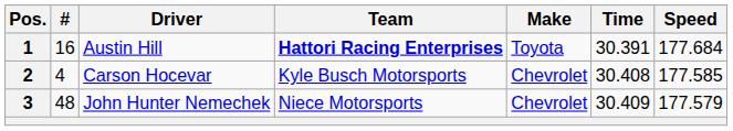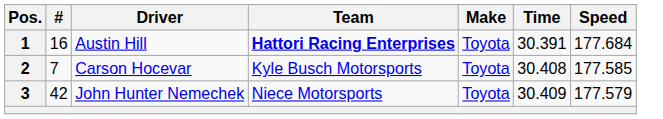 <table class="wikitable" style="font-size:95%">
 <tr>
 <th>Pos.</th>
 <th>#</th>
 <th>Driver</th>
 <th>Team</th>
 <th>Make</th>
 <th>Time</th>
 <th>Speed</th>
 </tr>
 <tr>
 <th>1</th>
 <td>16</td>
 <td><a href='#'>Austin Hill</a></td>
 <td><strong><a href='#'>Hattori Racing Enterprises</a></strong></td>
 <td><a href='#'>Toyota</a></td>
 <td>30.391</td>
 <td>177.684</td>
 </tr>
 <tr>
 <th>2</th>
-<td>4</td>
+<td>7</td>
 <td><a href='#'>Carson Hocevar</a></td>
 <td><a href='#'>Kyle Busch Motorsports</a></td>
-<td><a href='#'>Chevrolet</a></td>
+<td><a href='#'>Toyota</a></td>
 <td>30.408</td>
 <td>177.585</td>
 </tr>
 <tr>
 <th>3</th>
-<td>48</td>
+<td>42</td>
 <td><a href='#'>John Hunter Nemechek</a></td>
 <td><a href='#'>Niece Motorsports</a></td>
-<td><a href='#'>Chevrolet</a></td>
+<td><a href='#'>Toyota</a></td>
 <td>30.409</td>
 <td>177.579</td>
 </tr>
 <tr>
 <th colspan="7"></th>
 </tr>
 </table>
